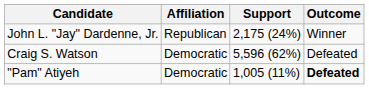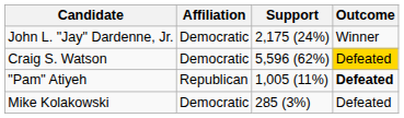 <table class="wikitable">
 <tr>
 <th>Candidate</th>
 <th>Affiliation</th>
 <th>Support</th>
 <th>Outcome</th>
 </tr>
 <tr>
 <td>John L. "Jay" Dardenne, Jr.</td>
-<td>Republican</td>
+<td>Democratic</td>
 <td>2,175 (24%)</td>
 <td>Winner</td>
 </tr>
 <tr>
 <td>Craig S. Watson</td>
 <td>Democratic</td>
 <td>5,596 (62%)</td>
-<td>Defeated</td>
+<td style="background: gold;">Defeated</td>
 </tr>
 <tr>
 <td>"Pam" Atiyeh</td>
-<td>Democratic</td>
+<td>Republican</td>
 <td>1,005 (11%)</td>
 <td><strong>Defeated</strong></td>
 </tr>
+<tr>
+<td>Mike Kolakowski</td>
+<td>Democratic</td>
+<td>285 (3%)</td>
+<td>Defeated</td>
+</tr>
 </table>
